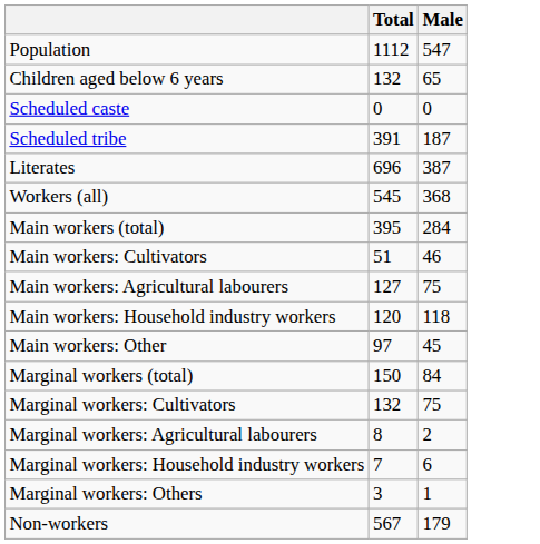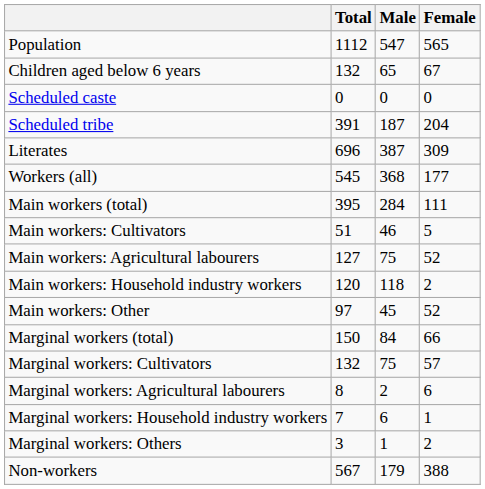 <table class="wikitable sortable">
 <tr>
 <th></th>
 <th>Total</th>
 <th>Male</th>
+<th>Female</th>
 </tr>
 <tr>
 <td>Population</td>
 <td>1112</td>
 <td>547</td>
+<td>565</td>
 </tr>
 <tr>
 <td>Children aged below 6 years</td>
 <td>132</td>
 <td>65</td>
+<td>67</td>
 </tr>
 <tr>
 <td><a href='#'>Scheduled caste</a></td>
+<td>0</td>
 <td>0</td>
 <td>0</td>
 </tr>
 <tr>
 <td><a href='#'>Scheduled tribe</a></td>
 <td>391</td>
 <td>187</td>
+<td>204</td>
 </tr>
 <tr>
 <td>Literates</td>
 <td>696</td>
 <td>387</td>
+<td>309</td>
 </tr>
 <tr>
 <td>Workers (all)</td>
 <td>545</td>
 <td>368</td>
+<td>177</td>
 </tr>
 <tr>
 <td>Main workers (total)</td>
 <td>395</td>
 <td>284</td>
+<td>111</td>
 </tr>
 <tr>
 <td>Main workers: Cultivators</td>
 <td>51</td>
 <td>46</td>
+<td>5</td>
 </tr>
 <tr>
 <td>Main workers: Agricultural labourers</td>
 <td>127</td>
 <td>75</td>
+<td>52</td>
 </tr>
 <tr>
 <td>Main workers: Household industry workers</td>
 <td>120</td>
 <td>118</td>
+<td>2</td>
 </tr>
 <tr>
 <td>Main workers: Other</td>
 <td>97</td>
 <td>45</td>
+<td>52</td>
 </tr>
 <tr>
 <td>Marginal workers (total)</td>
 <td>150</td>
 <td>84</td>
+<td>66</td>
 </tr>
 <tr>
 <td>Marginal workers: Cultivators</td>
 <td>132</td>
 <td>75</td>
+<td>57</td>
 </tr>
 <tr>
 <td>Marginal workers: Agricultural labourers</td>
 <td>8</td>
 <td>2</td>
+<td>6</td>
 </tr>
 <tr>
 <td>Marginal workers: Household industry workers</td>
 <td>7</td>
 <td>6</td>
+<td>1</td>
 </tr>
 <tr>
 <td>Marginal workers: Others</td>
 <td>3</td>
 <td>1</td>
+<td>2</td>
 </tr>
 <tr>
 <td>Non-workers</td>
 <td>567</td>
 <td>179</td>
+<td>388</td>
 </tr>
 </table>
